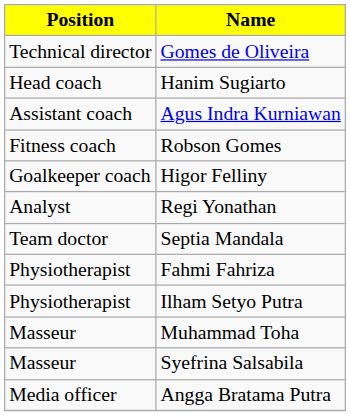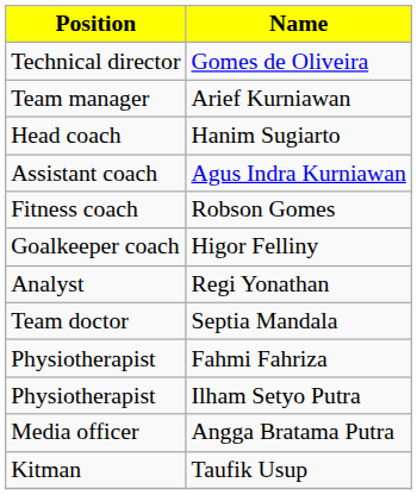 <table class="wikitable">
 <tr>
 <th style="color:black; background:yellow;">Position</th>
 <th style="color:black; background:yellow;">Name</th>
 </tr>
 <tr>
 <td>Technical director</td>
 <td> <a href='#'>Gomes de Oliveira</a></td>
+</tr>
+<tr>
+<td>Team manager</td>
+<td> Arief Kurniawan</td>
 </tr>
 <tr>
 <td>Head coach</td>
 <td> Hanim Sugiarto</td>
 </tr>
 <tr>
 <td>Assistant coach</td>
 <td> <a href='#'>Agus Indra Kurniawan</a></td>
 </tr>
 <tr>
 <td>Fitness coach</td>
 <td> Robson Gomes</td>
 </tr>
 <tr>
 <td>Goalkeeper coach</td>
 <td> Higor Felliny</td>
 </tr>
 <tr>
 <td>Analyst</td>
 <td> Regi Yonathan</td>
 </tr>
 <tr>
 <td>Team doctor</td>
 <td> Septia Mandala</td>
 </tr>
 <tr>
 <td>Physiotherapist</td>
 <td> Fahmi Fahriza</td>
 </tr>
 <tr>
 <td>Physiotherapist</td>
 <td> Ilham Setyo Putra</td>
 </tr>
 <tr>
-<td>Masseur</td>
-<td> Muhammad Toha</td>
-</tr>
-<tr>
-<td>Masseur</td>
-<td> Syefrina Salsabila</td>
-</tr>
-<tr>
 <td>Media officer</td>
 <td> Angga Bratama Putra</td>
 </tr>
 <tr>
+<td>Kitman</td>
+<td> Taufik Usup</td>
+</tr>
+<tr>
 </tr>
 </table>
